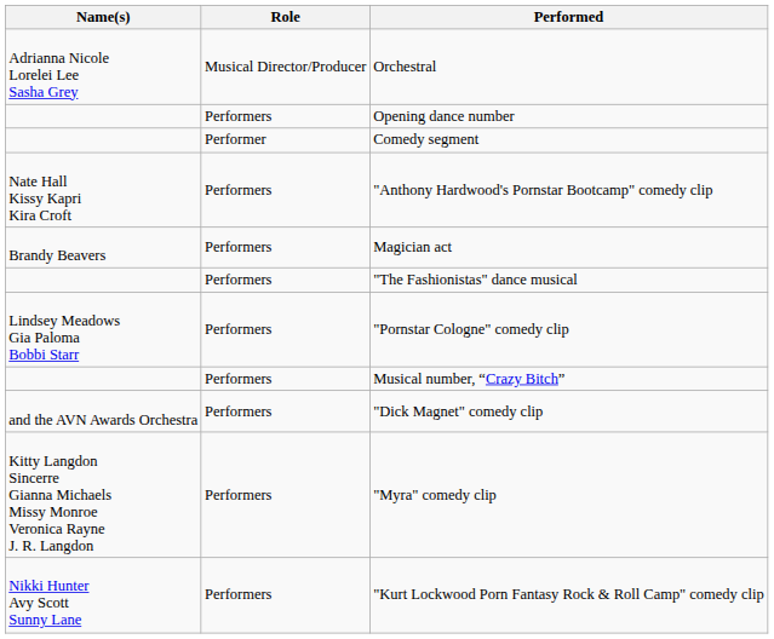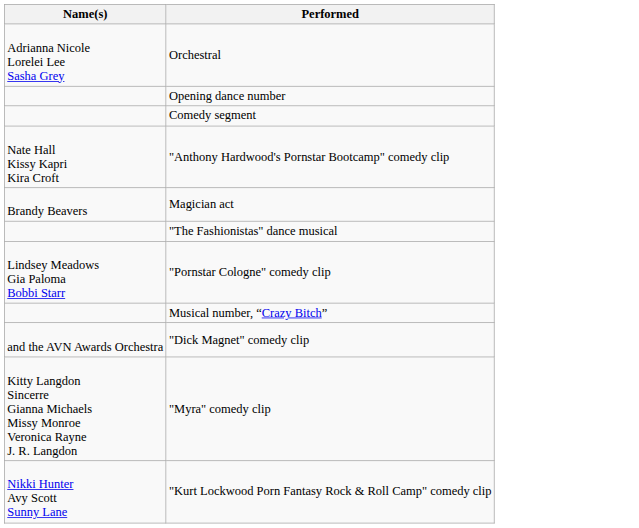 <table class="wikitable sortable">
 <tr>
 <th>Name(s)</th>
-<th>Role</th>
 <th>Performed</th>
 </tr>
 <tr>
 <td><br>Adrianna Nicole<br>Lorelei Lee<br><a href='#'>Sasha Grey</a></td>
-<td>Musical Director/Producer</td>
 <td>Orchestral</td>
 </tr>
 <tr>
 <td></td>
-<td>Performers</td>
 <td>Opening dance number</td>
 </tr>
 <tr>
 <td></td>
-<td>Performer</td>
 <td>Comedy segment</td>
 </tr>
 <tr>
 <td><br>Nate Hall<br>Kissy Kapri<br>Kira Croft</td>
-<td>Performers</td>
 <td>"Anthony Hardwood's Pornstar Bootcamp" comedy clip</td>
 </tr>
 <tr>
 <td><br>Brandy Beavers</td>
-<td>Performers</td>
 <td>Magician act</td>
 </tr>
 <tr>
 <td></td>
-<td>Performers</td>
 <td>"The Fashionistas" dance musical</td>
 </tr>
 <tr>
 <td><br>Lindsey Meadows<br>Gia Paloma<br><a href='#'>Bobbi Starr</a></td>
-<td>Performers</td>
 <td>"Pornstar Cologne" comedy clip</td>
 </tr>
 <tr>
 <td></td>
-<td>Performers</td>
 <td>Musical number, “<a href='#'>Crazy Bitch</a>”</td>
 </tr>
 <tr>
 <td><br>and the AVN Awards Orchestra</td>
-<td>Performers</td>
 <td>"Dick Magnet" comedy clip</td>
 </tr>
 <tr>
 <td><br>Kitty Langdon<br>Sincerre<br>Gianna Michaels<br>Missy Monroe<br>Veronica Rayne<br>J. R. Langdon</td>
-<td>Performers</td>
 <td>"Myra" comedy clip</td>
 </tr>
 <tr>
 <td><br><a href='#'>Nikki Hunter</a><br>Avy Scott<br><a href='#'>Sunny Lane</a></td>
-<td>Performers</td>
 <td>"Kurt Lockwood Porn Fantasy Rock & Roll Camp" comedy clip</td>
 </tr>
 </table>
